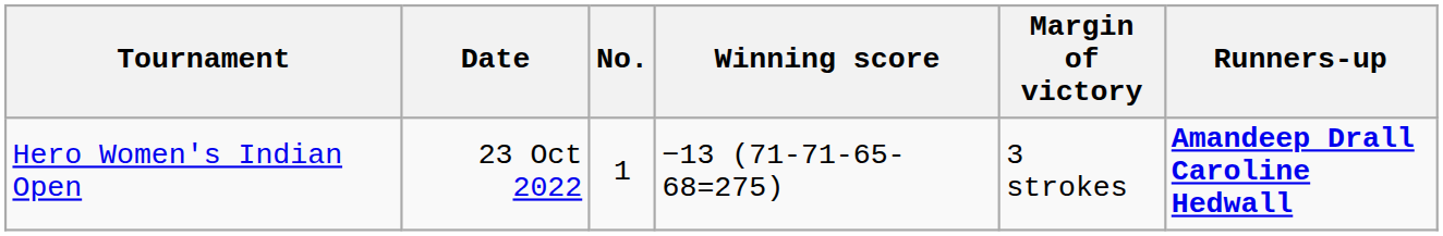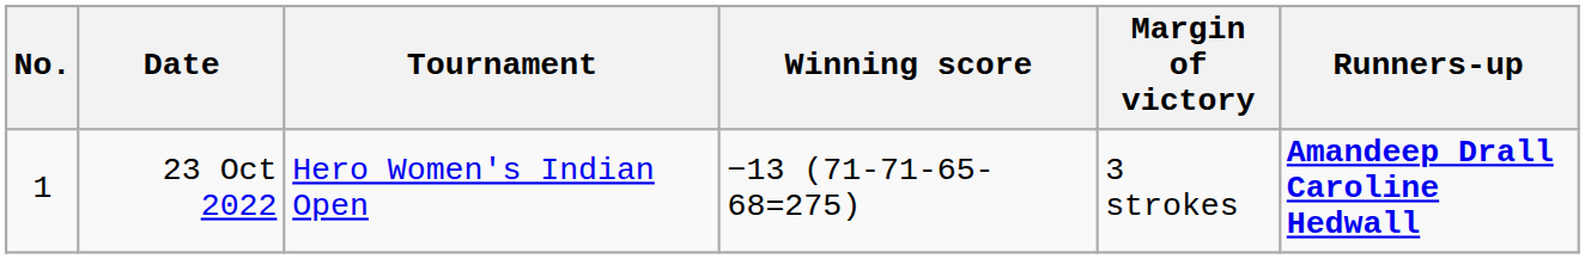 <table class="wikitable" style="font-size:95%;">
 <tr>
+<th>No.</th>
+<th>Date</th>
 <th>Tournament</th>
-<th>Date</th>
-<th>No.</th>
 <th>Winning score</th>
 <th>Margin of<br>victory</th>
 <th>Runners-up</th>
 </tr>
 <tr>
+<td align=center>1</td>
+<td align=right>23 Oct <a href='#'>2022</a></td>
 <td><a href='#'>Hero Women's Indian Open</a></td>
-<td align=right>23 Oct <a href='#'>2022</a></td>
-<td align=center>1</td>
 <td>−13 (71-71-65-68=275)</td>
 <td>3 strokes</td>
 <td><strong> <a href='#'>Amandeep Drall</a><br> <a href='#'>Caroline Hedwall</a></strong></td>
 </tr>
 </table>
